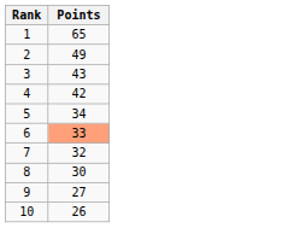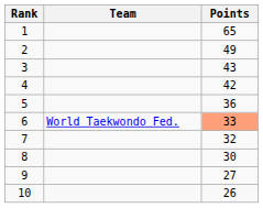 <table class="wikitable" style="text-align:center;">
 <tr>
 <th width=40>Rank</th>
+<th width=180>Team</th>
 <th width=60>Points</th>
 </tr>
 <tr>
 <td>1</td>
+<td align=left></td>
 <td>65</td>
 </tr>
 <tr>
 <td>2</td>
+<td align=left></td>
 <td>49</td>
 </tr>
 <tr>
 <td>3</td>
+<td align=left></td>
 <td>43</td>
 </tr>
 <tr>
 <td>4</td>
+<td align=left></td>
 <td>42</td>
 </tr>
 <tr>
 <td>5</td>
-<td>34</td>
+<td align=left></td>
+<td>36</td>
 </tr>
 <tr>
 <td>6</td>
+<td align=left> <a href='#'>World Taekwondo Fed.</a></td>
 <td style="background: lightsalmon;">33</td>
 </tr>
 <tr>
 <td>7</td>
+<td align=left></td>
 <td>32</td>
 </tr>
 <tr>
 <td>8</td>
+<td align=left></td>
 <td>30</td>
 </tr>
 <tr>
 <td>9</td>
+<td align=left></td>
 <td>27</td>
 </tr>
 <tr>
 <td>10</td>
+<td align=left></td>
 <td>26</td>
 </tr>
 </table>
